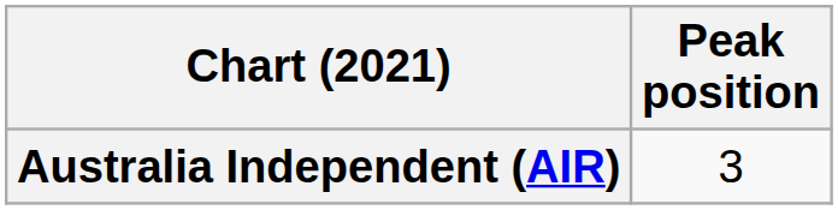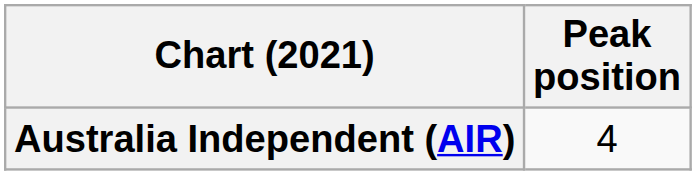 <table class="wikitable plainrowheaders" style="text-align:center;">
 <tr>
 <th scope="col">Chart (2021)</th>
 <th scope="col">Peak<br>position</th>
 </tr>
 <tr>
 <th scope="row">Australia Independent (<a href='#'>AIR</a>)</th>
-<td>3</td>
+<td>4</td>
 </tr>
 </table>
